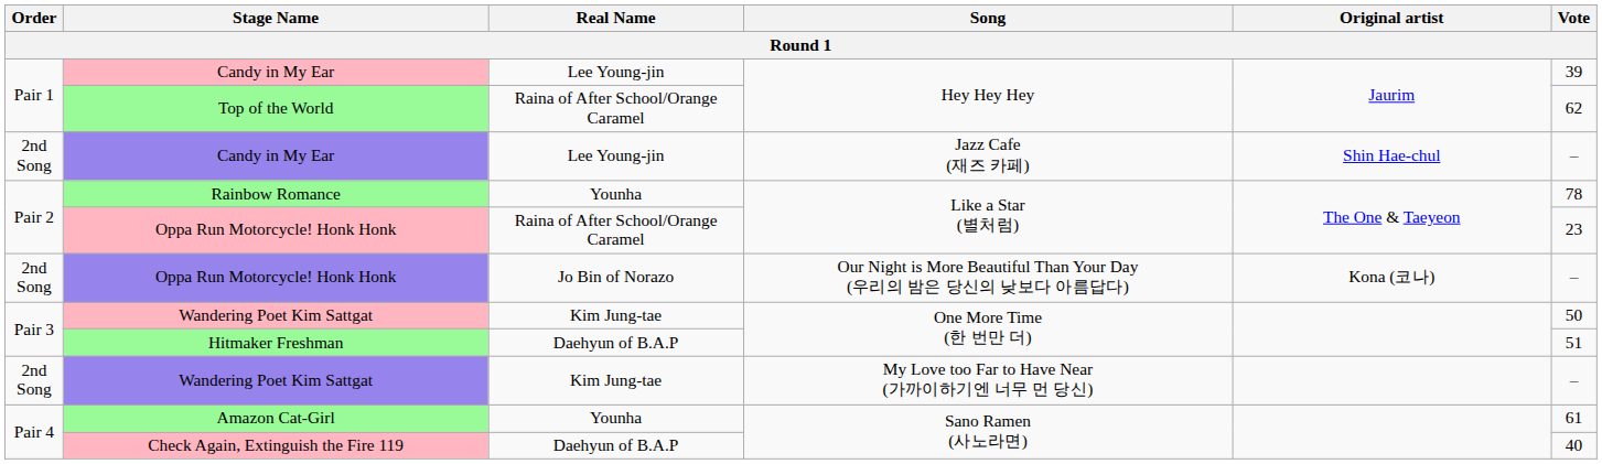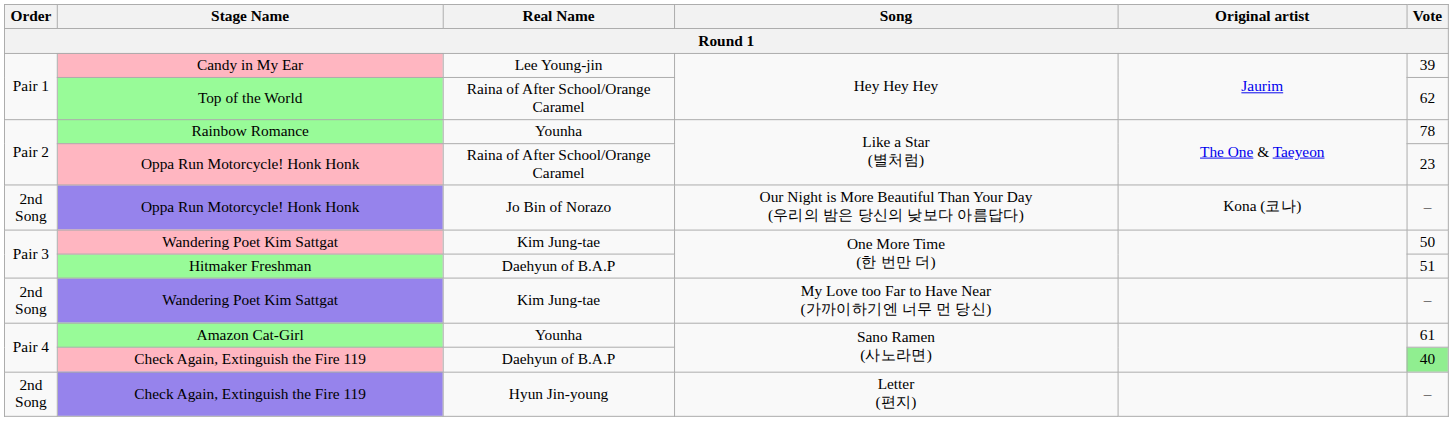 <table class="wikitable" style="text-align:center; width:95%;">
 <tr>
 <th style="width:1%;">Order</th>
 <th style="width:20%;">Stage Name</th>
 <th style="width:12%;">Real Name</th>
 <th style="width:23%;">Song</th>
 <th style="width:15%;">Original artist</th>
 <th style="width:1%;">Vote</th>
 </tr>
 <tr>
 <th colspan=6>Round 1</th>
 </tr>
 <tr>
 <td rowspan=2>Pair 1</td>
 <td bgcolor="lightpink">Candy in My Ear</td>
 <td>Lee Young-jin</td>
 <td rowspan=2>Hey Hey Hey</td>
 <td rowspan=2><a href='#'>Jaurim</a></td>
 <td>39</td>
 </tr>
 <tr>
 <td bgcolor="palegreen">Top of the World</td>
 <td>Raina of After School/Orange Caramel</td>
 <td>62</td>
-</tr>
-<tr>
-<td>2nd Song</td>
-<td bgcolor="#9683EC">Candy in My Ear</td>
-<td>Lee Young-jin</td>
-<td>Jazz Cafe<br>(재즈 카페)</td>
-<td><a href='#'>Shin Hae-chul</a></td>
-<td>–</td>
 </tr>
 <tr>
 <td rowspan=2>Pair 2</td>
 <td bgcolor="palegreen">Rainbow Romance</td>
 <td>Younha</td>
 <td rowspan=2>Like a Star<br>(별처럼)</td>
 <td rowspan=2><a href='#'>The One</a> & <a href='#'>Taeyeon</a></td>
 <td>78</td>
 </tr>
 <tr>
 <td bgcolor="lightpink">Oppa Run Motorcycle! Honk Honk</td>
 <td>Raina of After School/Orange Caramel</td>
 <td>23</td>
 </tr>
 <tr>
 <td>2nd Song</td>
 <td bgcolor="#9683EC">Oppa Run Motorcycle! Honk Honk</td>
 <td>Jo Bin of Norazo</td>
 <td>Our Night is More Beautiful Than Your Day<br>(우리의 밤은 당신의 낮보다 아름답다)</td>
 <td>Kona (코나)</td>
 <td>–</td>
 </tr>
 <tr>
 <td rowspan=2>Pair 3</td>
 <td bgcolor="lightpink">Wandering Poet Kim Sattgat</td>
 <td>Kim Jung-tae</td>
 <td rowspan=2>One More Time<br>(한 번만 더)</td>
 <td rowspan=2></td>
 <td>50</td>
 </tr>
 <tr>
 <td bgcolor="palegreen">Hitmaker Freshman</td>
 <td>Daehyun of B.A.P</td>
 <td>51</td>
 </tr>
 <tr>
 <td>2nd Song</td>
 <td bgcolor="#9683EC">Wandering Poet Kim Sattgat</td>
 <td>Kim Jung-tae</td>
 <td>My Love too Far to Have Near<br>(가까이하기엔 너무 먼 당신)</td>
 <td></td>
 <td>–</td>
 </tr>
 <tr>
 <td rowspan=2>Pair 4</td>
 <td bgcolor="palegreen">Amazon Cat-Girl</td>
 <td>Younha</td>
 <td rowspan=2>Sano Ramen<br>(사노라면)</td>
 <td rowspan=2></td>
 <td>61</td>
 </tr>
 <tr>
 <td bgcolor="lightpink">Check Again, Extinguish the Fire 119</td>
 <td>Daehyun of B.A.P</td>
-<td>40</td>
+<td style="background: lightgreen;">40</td>
+</tr>
+<tr>
+<td>2nd Song</td>
+<td bgcolor="#9683EC">Check Again, Extinguish the Fire 119</td>
+<td>Hyun Jin-young</td>
+<td>Letter<br>(편지)</td>
+<td></td>
+<td>–</td>
 </tr>
 </table>
